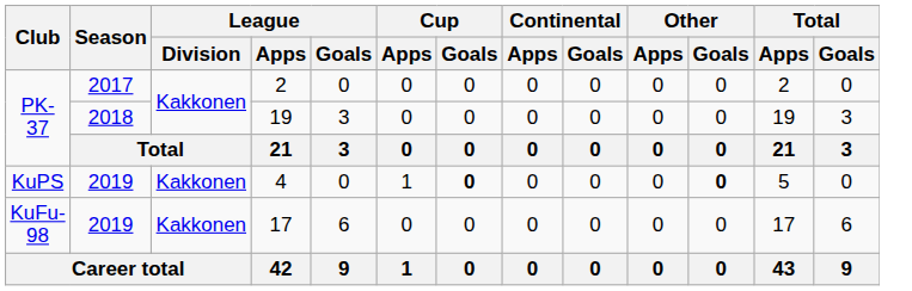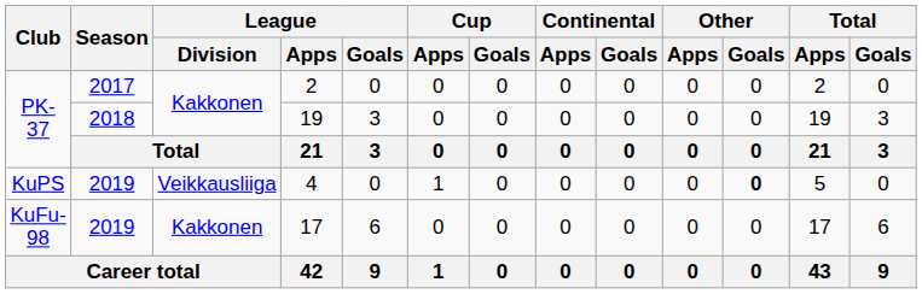 <table class="wikitable" style="text-align: center">
 <tr>
 <th rowspan="2">Club</th>
 <th rowspan="2">Season</th>
 <th colspan="3">League</th>
 <th colspan="2">Cup</th>
 <th colspan="2">Continental</th>
 <th colspan="2">Other</th>
 <th colspan="2">Total</th>
 </tr>
 <tr>
 <th>Division</th>
 <th>Apps</th>
 <th>Goals</th>
 <th>Apps</th>
 <th>Goals</th>
 <th>Apps</th>
 <th>Goals</th>
 <th>Apps</th>
 <th>Goals</th>
 <th>Apps</th>
 <th>Goals</th>
 </tr>
 <tr>
 <td rowspan="3"><a href='#'>PK-37</a></td>
 <td><a href='#'>2017</a></td>
 <td rowspan="2"><a href='#'>Kakkonen</a></td>
 <td>2</td>
 <td>0</td>
 <td>0</td>
 <td>0</td>
 <td>0</td>
 <td>0</td>
 <td>0</td>
 <td>0</td>
 <td>2</td>
 <td>0</td>
 </tr>
 <tr>
 <td><a href='#'>2018</a></td>
 <td>19</td>
 <td>3</td>
 <td>0</td>
 <td>0</td>
 <td>0</td>
 <td>0</td>
 <td>0</td>
 <td>0</td>
 <td>19</td>
 <td>3</td>
 </tr>
 <tr>
 <th colspan=2>Total</th>
 <th>21</th>
 <th>3</th>
 <th>0</th>
 <th>0</th>
 <th>0</th>
 <th>0</th>
 <th>0</th>
 <th>0</th>
 <th>21</th>
 <th>3</th>
 </tr>
 <tr>
 <td><a href='#'>KuPS</a></td>
 <td><a href='#'>2019</a></td>
-<td><a href='#'>Kakkonen</a></td>
+<td><a href='#'>Veikkausliiga</a></td>
 <td>4</td>
 <td>0</td>
 <td>1</td>
-<td><strong>0</strong></td>
+<td>0</td>
 <td>0</td>
 <td>0</td>
 <td>0</td>
 <td><strong>0</strong></td>
 <td>5</td>
 <td>0</td>
 </tr>
 <tr>
 <td><a href='#'>KuFu-98</a></td>
 <td><a href='#'>2019</a></td>
 <td><a href='#'>Kakkonen</a></td>
 <td>17</td>
 <td>6</td>
 <td>0</td>
 <td>0</td>
 <td>0</td>
 <td>0</td>
 <td>0</td>
 <td>0</td>
 <td>17</td>
 <td>6</td>
 </tr>
 <tr>
 <th colspan=3>Career total</th>
 <th>42</th>
 <th>9</th>
 <th>1</th>
 <th>0</th>
 <th>0</th>
 <th>0</th>
 <th>0</th>
 <th>0</th>
 <th>43</th>
 <th>9</th>
 </tr>
 </table>
